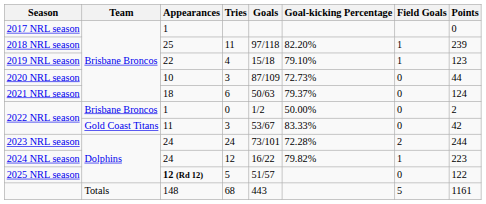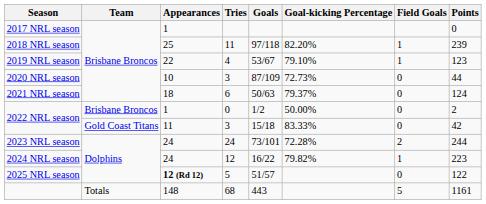 <table class="wikitable">
 <tr>
 <th>Season</th>
 <th>Team</th>
 <th>Appearances</th>
 <th>Tries</th>
 <th>Goals</th>
 <th>Goal-kicking Percentage</th>
 <th>Field Goals</th>
 <th>Points</th>
 </tr>
 <tr>
 <td><a href='#'>2017 NRL season</a></td>
 <td rowspan="5"> <a href='#'>Brisbane Broncos</a></td>
 <td>1</td>
 <td></td>
 <td></td>
 <td></td>
 <td></td>
 <td>0</td>
 </tr>
 <tr>
 <td><a href='#'>2018 NRL season</a></td>
 <td>25</td>
 <td>11</td>
 <td>97/118</td>
 <td>82.20%</td>
 <td>1</td>
 <td>239</td>
 </tr>
 <tr>
 <td><a href='#'>2019 NRL season</a></td>
 <td>22</td>
 <td>4</td>
-<td>15/18</td>
+<td>53/67</td>
 <td>79.10%</td>
 <td>1</td>
 <td>123</td>
 </tr>
 <tr>
 <td><a href='#'>2020 NRL season</a></td>
 <td>10</td>
 <td>3</td>
 <td>87/109</td>
 <td>72.73%</td>
 <td>0</td>
 <td>44</td>
 </tr>
 <tr>
 <td><a href='#'>2021 NRL season</a></td>
 <td>18</td>
 <td>6</td>
 <td>50/63</td>
 <td>79.37%</td>
 <td>0</td>
 <td>124</td>
 </tr>
 <tr>
 <td rowspan="2"><a href='#'>2022 NRL season</a></td>
 <td> <a href='#'>Brisbane Broncos</a></td>
 <td>1</td>
 <td>0</td>
 <td>1/2</td>
 <td>50.00%</td>
 <td>0</td>
 <td>2</td>
 </tr>
 <tr>
 <td rowspan="1"> <a href='#'>Gold Coast Titans</a></td>
 <td>11</td>
 <td>3</td>
-<td>53/67</td>
+<td>15/18</td>
 <td>83.33%</td>
 <td>0</td>
 <td>42</td>
 </tr>
 <tr>
 <td><a href='#'>2023 NRL season</a></td>
 <td rowspan="3"> <a href='#'>Dolphins</a></td>
 <td>24</td>
 <td>24</td>
 <td>73/101</td>
 <td>72.28%</td>
 <td>2</td>
 <td>244</td>
 </tr>
 <tr>
 <td><a href='#'>2024 NRL season</a></td>
 <td>24</td>
 <td>12</td>
 <td>16/22</td>
 <td>79.82%</td>
 <td>1</td>
 <td>223</td>
 </tr>
 <tr>
 <td><a href='#'>2025 NRL season</a></td>
 <td><strong>12 <small>(Rd 12)</small></strong></td>
 <td>5</td>
 <td>51/57</td>
 <td></td>
 <td>0</td>
 <td>122</td>
 </tr>
 <tr>
 <td></td>
 <td>Totals</td>
 <td>148</td>
 <td>68</td>
 <td>443</td>
 <td></td>
 <td>5</td>
 <td>1161</td>
 </tr>
 </table>
